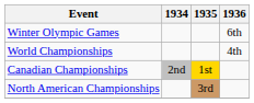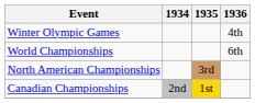 <table class="wikitable">
 <tr>
 <th>Event</th>
 <th>1934</th>
 <th>1935</th>
 <th>1936</th>
 </tr>
 <tr>
 <td><a href='#'>Winter Olympic Games</a></td>
 <td></td>
 <td></td>
-<td align="center">6th</td>
+<td align="center">4th</td>
 </tr>
 <tr>
 <td><a href='#'>World Championships</a></td>
 <td></td>
 <td></td>
-<td align="center">4th</td>
+<td align="center">6th</td>
+</tr>
+<tr>
+<td><a href='#'>North American Championships</a></td>
+<td></td>
+<td align="center" bgcolor="cc9966">3rd</td>
+<td></td>
 </tr>
 <tr>
 <td><a href='#'>Canadian Championships</a></td>
 <td align="center" bgcolor="silver">2nd</td>
 <td align="center" bgcolor="gold">1st</td>
 <td></td>
 </tr>
 <tr>
-<td><a href='#'>North American Championships</a></td>
-<td></td>
-<td align="center" bgcolor="cc9966">3rd</td>
-<td></td>
-</tr>
-<tr>
 </tr>
 </table>
